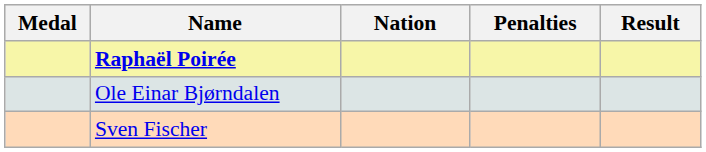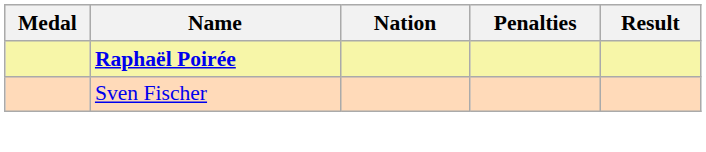 <table class=wikitable style="border:1px solid #AAAAAA;font-size:90%">
 <tr bgcolor="#E4E4E4">
 <th style="border-bottom:1px solid #AAAAAA" width=50>Medal</th>
 <th style="border-bottom:1px solid #AAAAAA" width=160>Name</th>
 <th style="border-bottom:1px solid #AAAAAA" width=80>Nation</th>
 <th style="border-bottom:1px solid #AAAAAA" width=80>Penalties</th>
 <th style="border-bottom:1px solid #AAAAAA" width=60>Result</th>
 </tr>
 <tr bgcolor="#F7F6A8">
 <td align="center"></td>
 <td><strong><a href='#'>Raphaël Poirée</a></strong></td>
 <td align="center"></td>
 <td align="center"></td>
 <td align="right"></td>
 </tr>
-<tr bgcolor="#DCE5E5">
-<td align="center"></td>
-<td><a href='#'>Ole Einar Bjørndalen</a></td>
-<td align="center"></td>
-<td align="center"></td>
-<td align="right"></td>
-</tr>
 <tr bgcolor="#FFDAB9">
 <td align="center"></td>
 <td><a href='#'>Sven Fischer</a></td>
 <td align="center"></td>
 <td align="center"></td>
 <td align="right"></td>
 </tr>
 </table>
